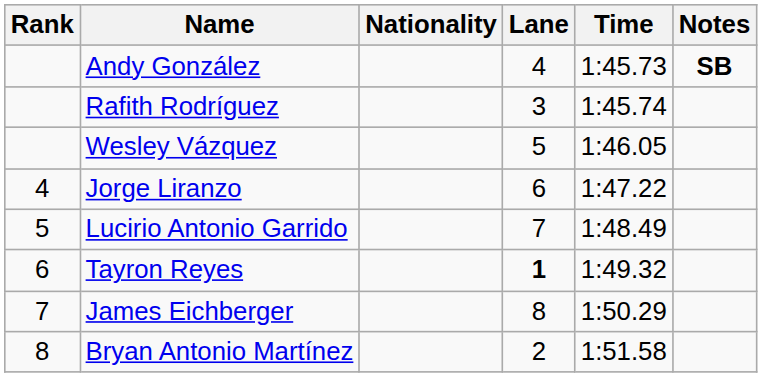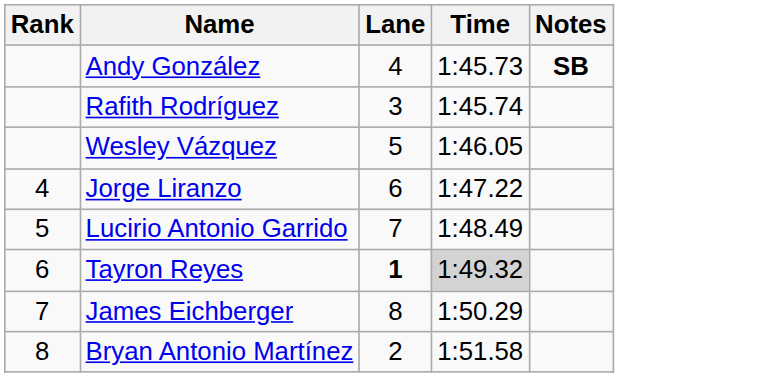 <table class="wikitable sortable" style="text-align:center">
 <tr>
 <th>Rank</th>
 <th>Name</th>
-<th>Nationality</th>
 <th>Lane</th>
 <th>Time</th>
 <th>Notes</th>
 </tr>
 <tr>
 <td></td>
 <td align=left><a href='#'>Andy González</a></td>
-<td align=left></td>
 <td>4</td>
 <td>1:45.73</td>
 <td><strong>SB</strong></td>
 </tr>
 <tr>
 <td></td>
 <td align=left><a href='#'>Rafith Rodríguez</a></td>
-<td align=left></td>
 <td>3</td>
 <td>1:45.74</td>
 <td></td>
 </tr>
 <tr>
 <td></td>
 <td align=left><a href='#'>Wesley Vázquez</a></td>
-<td align=left></td>
 <td>5</td>
 <td>1:46.05</td>
 <td></td>
 </tr>
 <tr>
 <td>4</td>
 <td align=left><a href='#'>Jorge Liranzo</a></td>
-<td align=left></td>
 <td>6</td>
 <td>1:47.22</td>
 <td></td>
 </tr>
 <tr>
 <td>5</td>
 <td align=left><a href='#'>Lucirio Antonio Garrido</a></td>
-<td align=left></td>
 <td>7</td>
 <td>1:48.49</td>
 <td></td>
 </tr>
 <tr>
 <td>6</td>
 <td align=left><a href='#'>Tayron Reyes</a></td>
-<td align=left></td>
 <td><strong>1</strong></td>
-<td>1:49.32</td>
+<td style="background: lightgrey;">1:49.32</td>
 <td></td>
 </tr>
 <tr>
 <td>7</td>
 <td align=left><a href='#'>James Eichberger</a></td>
-<td align=left></td>
 <td>8</td>
 <td>1:50.29</td>
 <td></td>
 </tr>
 <tr>
 <td>8</td>
 <td align=left><a href='#'>Bryan Antonio Martínez</a></td>
-<td align=left></td>
 <td>2</td>
 <td>1:51.58</td>
 <td></td>
 </tr>
 </table>
